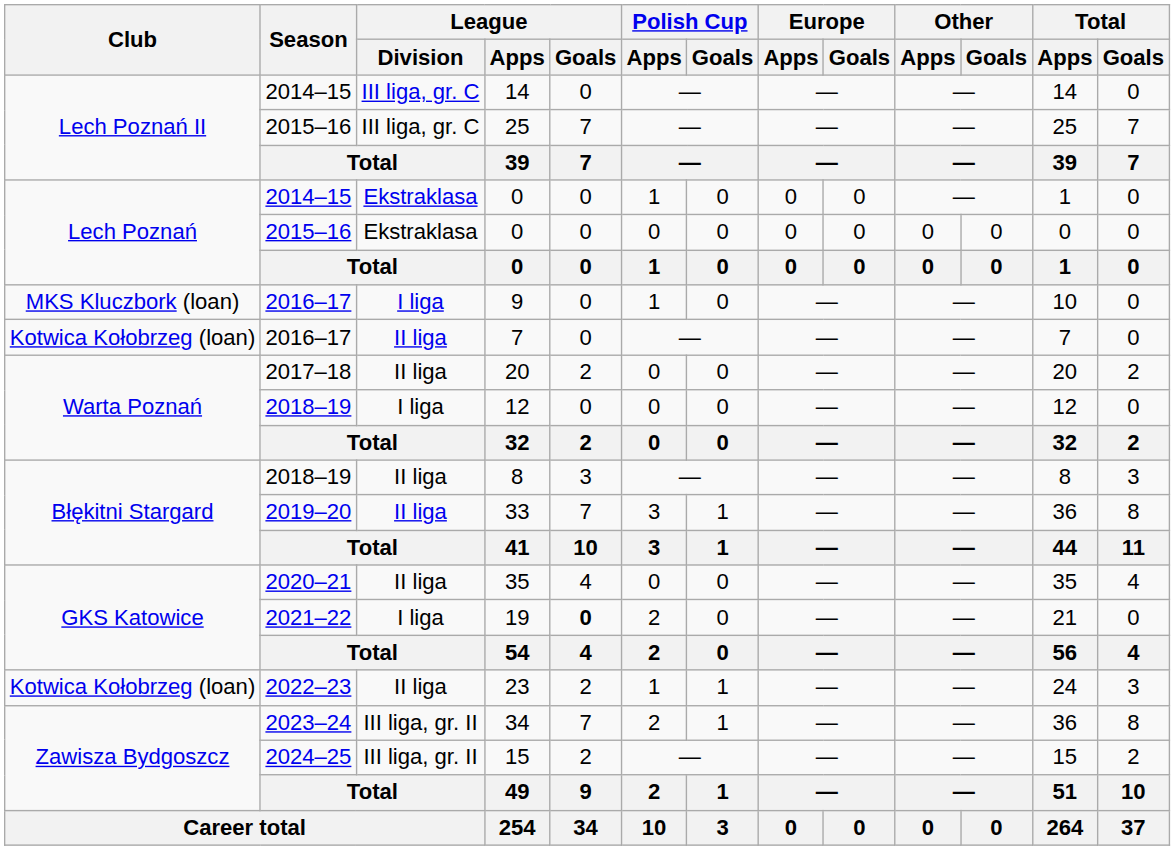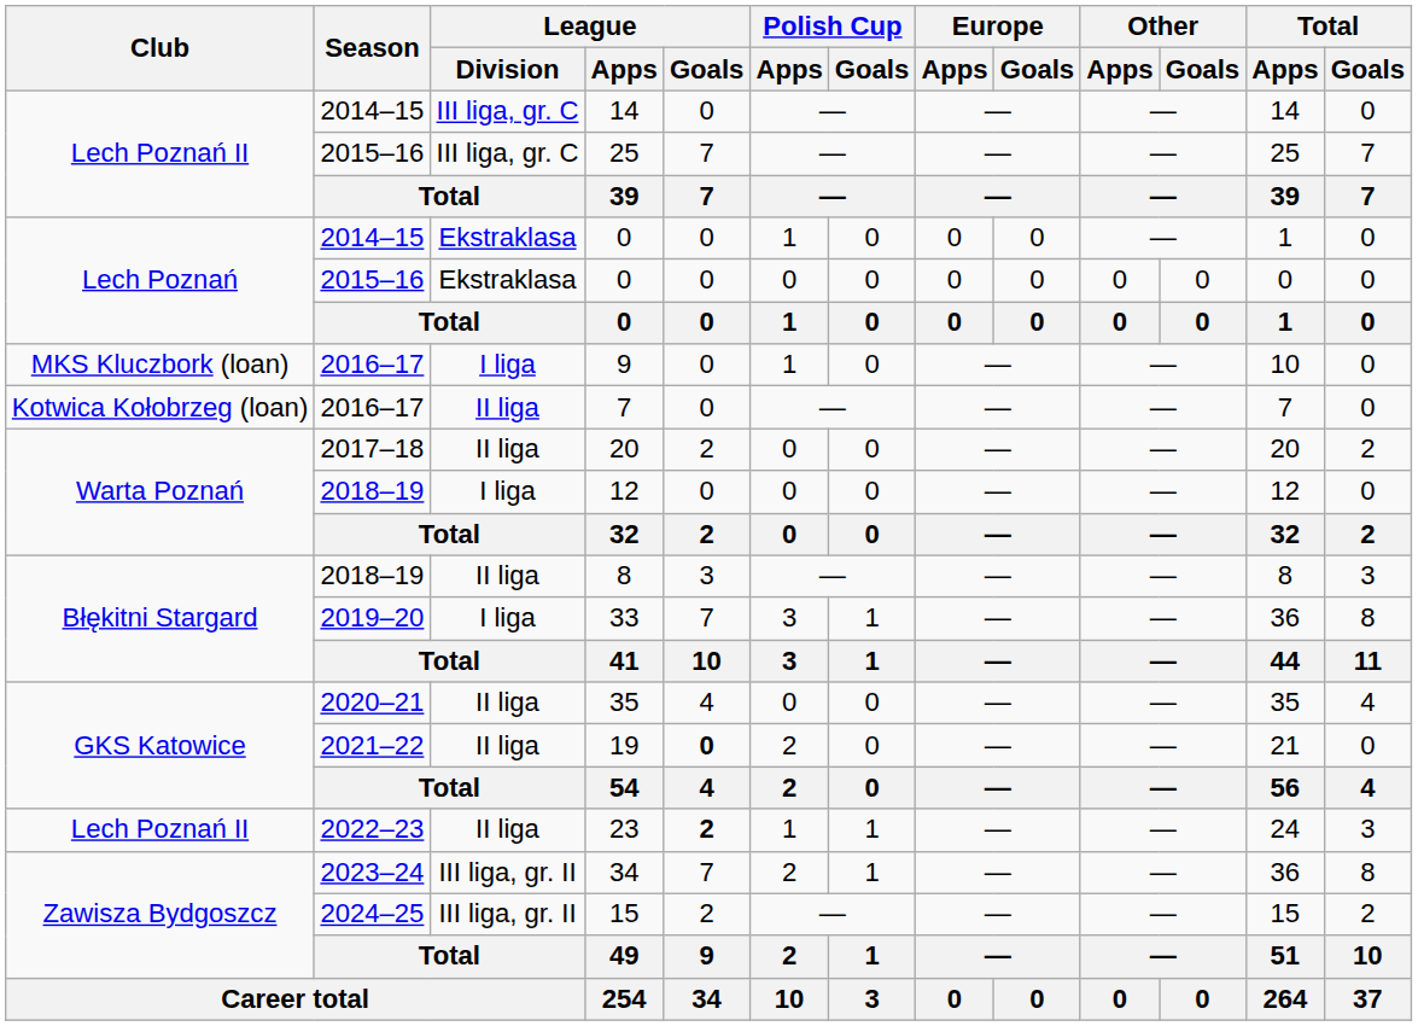 <table class="wikitable" style="text-align: center;">
 <tr>
 <th rowspan="2">Club</th>
 <th rowspan="2">Season</th>
 <th colspan="3">League</th>
 <th colspan="2"><a href='#'>Polish Cup</a></th>
 <th colspan="2">Europe</th>
 <th colspan="2">Other</th>
 <th colspan="2">Total</th>
 </tr>
 <tr>
 <th>Division</th>
 <th>Apps</th>
 <th>Goals</th>
 <th>Apps</th>
 <th>Goals</th>
 <th>Apps</th>
 <th>Goals</th>
 <th>Apps</th>
 <th>Goals</th>
 <th>Apps</th>
 <th>Goals</th>
 </tr>
 <tr>
 <td rowspan="3"><a href='#'>Lech Poznań II</a></td>
 <td>2014–15</td>
 <td><a href='#'>III liga, gr. C</a></td>
 <td>14</td>
 <td>0</td>
 <td colspan="2">—</td>
 <td colspan="2">—</td>
 <td colspan="2">—</td>
 <td>14</td>
 <td>0</td>
 </tr>
 <tr>
 <td>2015–16</td>
 <td>III liga, gr. C</td>
 <td>25</td>
 <td>7</td>
 <td colspan="2">—</td>
 <td colspan="2">—</td>
 <td colspan="2">—</td>
 <td>25</td>
 <td>7</td>
 </tr>
 <tr>
 <th colspan="2">Total</th>
 <th>39</th>
 <th>7</th>
 <th colspan="2">—</th>
 <th colspan="2">—</th>
 <th colspan="2">—</th>
 <th>39</th>
 <th>7</th>
 </tr>
 <tr>
 <td rowspan="3"><a href='#'>Lech Poznań</a></td>
 <td><a href='#'>2014–15</a></td>
 <td><a href='#'>Ekstraklasa</a></td>
 <td>0</td>
 <td>0</td>
 <td>1</td>
 <td>0</td>
 <td>0</td>
 <td>0</td>
 <td colspan="2">—</td>
 <td>1</td>
 <td>0</td>
 </tr>
 <tr>
 <td><a href='#'>2015–16</a></td>
 <td>Ekstraklasa</td>
 <td>0</td>
 <td>0</td>
 <td>0</td>
 <td>0</td>
 <td>0</td>
 <td>0</td>
 <td>0</td>
 <td>0</td>
 <td>0</td>
 <td>0</td>
 </tr>
 <tr>
 <th colspan="2">Total</th>
 <th>0</th>
 <th>0</th>
 <th>1</th>
 <th>0</th>
 <th>0</th>
 <th>0</th>
 <th>0</th>
 <th>0</th>
 <th>1</th>
 <th>0</th>
 </tr>
 <tr>
 <td><a href='#'>MKS Kluczbork</a> (loan)</td>
 <td><a href='#'>2016–17</a></td>
 <td><a href='#'>I liga</a></td>
 <td>9</td>
 <td>0</td>
 <td>1</td>
 <td>0</td>
 <td colspan="2">—</td>
 <td colspan="2">—</td>
 <td>10</td>
 <td>0</td>
 </tr>
 <tr>
 <td><a href='#'>Kotwica Kołobrzeg</a> (loan)</td>
 <td>2016–17</td>
 <td><a href='#'>II liga</a></td>
 <td>7</td>
 <td>0</td>
 <td colspan="2">—</td>
 <td colspan="2">—</td>
 <td colspan="2">—</td>
 <td>7</td>
 <td>0</td>
 </tr>
 <tr>
 <td rowspan="3"><a href='#'>Warta Poznań</a></td>
 <td>2017–18</td>
 <td>II liga</td>
 <td>20</td>
 <td>2</td>
 <td>0</td>
 <td>0</td>
 <td colspan="2">—</td>
 <td colspan="2">—</td>
 <td>20</td>
 <td>2</td>
 </tr>
 <tr>
 <td><a href='#'>2018–19</a></td>
 <td>I liga</td>
 <td>12</td>
 <td>0</td>
 <td>0</td>
 <td>0</td>
 <td colspan="2">—</td>
 <td colspan="2">—</td>
 <td>12</td>
 <td>0</td>
 </tr>
 <tr>
 <th colspan="2">Total</th>
 <th>32</th>
 <th>2</th>
 <th>0</th>
 <th>0</th>
 <th colspan="2">—</th>
 <th colspan="2">—</th>
 <th>32</th>
 <th>2</th>
 </tr>
 <tr>
 <td rowspan="3"><a href='#'>Błękitni Stargard</a></td>
 <td>2018–19</td>
 <td>II liga</td>
 <td>8</td>
 <td>3</td>
 <td colspan="2">—</td>
 <td colspan="2">—</td>
 <td colspan="2">—</td>
 <td>8</td>
 <td>3</td>
 </tr>
 <tr>
 <td><a href='#'>2019–20</a></td>
-<td><a href='#'>II liga</a></td>
+<td>I liga</td>
 <td>33</td>
 <td>7</td>
 <td>3</td>
 <td>1</td>
 <td colspan="2">—</td>
 <td colspan="2">—</td>
 <td>36</td>
 <td>8</td>
 </tr>
 <tr>
 <th colspan="2">Total</th>
 <th>41</th>
 <th>10</th>
 <th>3</th>
 <th>1</th>
 <th colspan="2">—</th>
 <th colspan="2">—</th>
 <th>44</th>
 <th>11</th>
 </tr>
 <tr>
 <td rowspan="3"><a href='#'>GKS Katowice</a></td>
 <td><a href='#'>2020–21</a></td>
 <td>II liga</td>
 <td>35</td>
 <td>4</td>
 <td>0</td>
 <td>0</td>
 <td colspan="2">—</td>
 <td colspan="2">—</td>
 <td>35</td>
 <td>4</td>
 </tr>
 <tr>
 <td><a href='#'>2021–22</a></td>
-<td>I liga</td>
+<td>II liga</td>
 <td>19</td>
 <td><strong>0</strong></td>
 <td>2</td>
 <td>0</td>
 <td colspan="2">—</td>
 <td colspan="2">—</td>
 <td>21</td>
 <td>0</td>
 </tr>
 <tr>
 <th colspan="2">Total</th>
 <th>54</th>
 <th>4</th>
 <th>2</th>
 <th>0</th>
 <th colspan="2">—</th>
 <th colspan="2">—</th>
 <th>56</th>
 <th>4</th>
 </tr>
 <tr>
-<td><a href='#'>Kotwica Kołobrzeg</a> (loan)</td>
+<td><a href='#'>Lech Poznań II</a></td>
 <td><a href='#'>2022–23</a></td>
 <td>II liga</td>
 <td>23</td>
-<td>2</td>
+<td><strong>2</strong></td>
 <td>1</td>
 <td>1</td>
 <td colspan="2">—</td>
 <td colspan="2">—</td>
 <td>24</td>
 <td>3</td>
 </tr>
 <tr>
 <td rowspan="3"><a href='#'>Zawisza Bydgoszcz</a></td>
 <td><a href='#'>2023–24</a></td>
 <td>III liga, gr. II</td>
 <td>34</td>
 <td>7</td>
 <td>2</td>
 <td>1</td>
 <td colspan="2">—</td>
 <td colspan="2">—</td>
 <td>36</td>
 <td>8</td>
 </tr>
 <tr>
 <td><a href='#'>2024–25</a></td>
 <td>III liga, gr. II</td>
 <td>15</td>
 <td>2</td>
 <td colspan="2">—</td>
 <td colspan="2">—</td>
 <td colspan="2">—</td>
 <td>15</td>
 <td>2</td>
 </tr>
 <tr>
 <th colspan="2">Total</th>
 <th>49</th>
 <th>9</th>
 <th>2</th>
 <th>1</th>
 <th colspan="2">—</th>
 <th colspan="2">—</th>
 <th>51</th>
 <th>10</th>
 </tr>
 <tr>
 <th colspan="3">Career total</th>
 <th>254</th>
 <th>34</th>
 <th>10</th>
 <th>3</th>
 <th>0</th>
 <th>0</th>
 <th>0</th>
 <th>0</th>
 <th>264</th>
 <th>37</th>
 </tr>
 </table>
